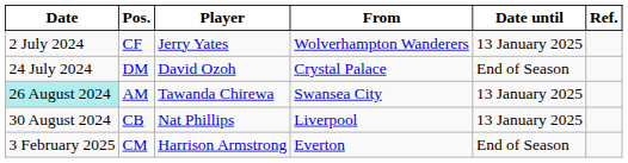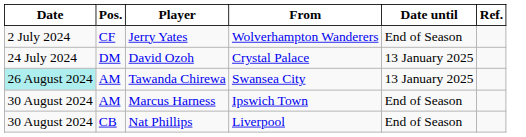 <table class="wikitable plainrowheaders sortable">
 <tr>
 <th style="background:#ffffff;color:#000000;border:1px solid black;">Date</th>
 <th style="background:#ffffff;color:#000000;border:1px solid black;">Pos.</th>
 <th style="background:#ffffff;color:#000000;border:1px solid black;">Player</th>
 <th style="background:#ffffff;color:#000000;border:1px solid black;">From</th>
 <th style="background:#ffffff;color:#000000;border:1px solid black;">Date until</th>
 <th style="background:#ffffff;color:#000000;border:1px solid black;">Ref.</th>
 </tr>
 <tr>
 <td>2 July 2024</td>
 <td><a href='#'>CF</a></td>
 <td> <a href='#'>Jerry Yates</a></td>
 <td> <a href='#'>Wolverhampton Wanderers</a></td>
-<td>13 January 2025</td>
+<td>End of Season</td>
 <td></td>
 </tr>
 <tr>
 <td>24 July 2024</td>
 <td><a href='#'>DM</a></td>
 <td> <a href='#'>David Ozoh</a></td>
 <td> <a href='#'>Crystal Palace</a></td>
-<td>End of Season</td>
+<td>13 January 2025</td>
 <td></td>
 </tr>
 <tr>
 <td style="background: paleturquoise;">26 August 2024</td>
 <td><a href='#'>AM</a></td>
 <td> <a href='#'>Tawanda Chirewa</a></td>
 <td> <a href='#'>Swansea City</a></td>
 <td>13 January 2025</td>
 <td></td>
 </tr>
 <tr>
 <td>30 August 2024</td>
+<td><a href='#'>AM</a></td>
+<td> <a href='#'>Marcus Harness</a></td>
+<td> <a href='#'>Ipswich Town</a></td>
+<td>End of Season</td>
+<td></td>
+</tr>
+<tr>
+<td>30 August 2024</td>
 <td><a href='#'>CB</a></td>
 <td> <a href='#'>Nat Phillips</a></td>
 <td> <a href='#'>Liverpool</a></td>
-<td>13 January 2025</td>
-<td></td>
-</tr>
-<tr>
-<td>3 February 2025</td>
-<td><a href='#'>CM</a></td>
-<td> <a href='#'>Harrison Armstrong</a></td>
-<td> <a href='#'>Everton</a></td>
 <td>End of Season</td>
 <td></td>
 </tr>
 </table>
